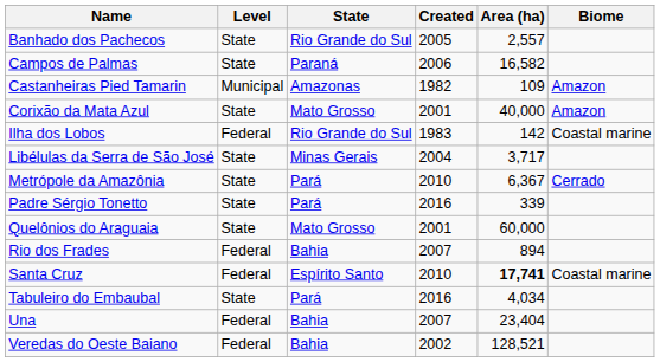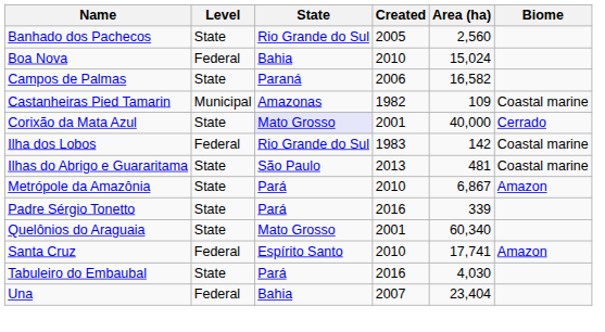 <table class="wikitable sortable">
 <tr>
 <th>Name</th>
 <th>Level</th>
 <th>State</th>
 <th>Created</th>
 <th>Area (ha)</th>
 <th>Biome</th>
 </tr>
 <tr>
 <td><a href='#'>Banhado dos Pachecos</a></td>
 <td>State</td>
 <td><a href='#'>Rio Grande do Sul</a></td>
 <td>2005</td>
-<td style="text-align:right;">2,557</td>
+<td style="text-align:right;">2,560</td>
+<td></td>
+</tr>
+<tr>
+<td><a href='#'>Boa Nova</a></td>
+<td>Federal</td>
+<td><a href='#'>Bahia</a></td>
+<td>2010</td>
+<td style="text-align:right;">15,024</td>
 <td></td>
 </tr>
 <tr>
 <td><a href='#'>Campos de Palmas</a></td>
 <td>State</td>
 <td><a href='#'>Paraná</a></td>
 <td>2006</td>
 <td style="text-align:right;">16,582</td>
 <td></td>
 </tr>
 <tr>
 <td><a href='#'>Castanheiras Pied Tamarin</a></td>
 <td>Municipal</td>
 <td><a href='#'>Amazonas</a></td>
 <td>1982</td>
 <td style="text-align:right;">109</td>
-<td><a href='#'>Amazon</a></td>
+<td>Coastal marine</td>
 </tr>
 <tr>
 <td><a href='#'>Corixão da Mata Azul</a></td>
 <td>State</td>
-<td><a href='#'>Mato Grosso</a></td>
+<td style="background: lavender;"><a href='#'>Mato Grosso</a></td>
 <td>2001</td>
 <td style="text-align:right;">40,000</td>
-<td><a href='#'>Amazon</a></td>
+<td><a href='#'>Cerrado</a></td>
 </tr>
 <tr>
 <td><a href='#'>Ilha dos Lobos</a></td>
 <td>Federal</td>
 <td><a href='#'>Rio Grande do Sul</a></td>
 <td>1983</td>
 <td style="text-align:right;">142</td>
 <td>Coastal marine</td>
 </tr>
 <tr>
-<td><a href='#'>Libélulas da Serra de São José</a></td>
+<td><a href='#'>Ilhas do Abrigo e Guararitama</a></td>
 <td>State</td>
-<td><a href='#'>Minas Gerais</a></td>
-<td>2004</td>
-<td style="text-align:right;">3,717</td>
-<td></td>
+<td><a href='#'>São Paulo</a></td>
+<td>2013</td>
+<td style="text-align:right;">481</td>
+<td>Coastal marine</td>
 </tr>
 <tr>
 <td><a href='#'>Metrópole da Amazônia</a></td>
 <td>State</td>
 <td><a href='#'>Pará</a></td>
 <td>2010</td>
-<td style="text-align:right;">6,367</td>
-<td><a href='#'>Cerrado</a></td>
+<td style="text-align:right;">6,867</td>
+<td><a href='#'>Amazon</a></td>
 </tr>
 <tr>
 <td><a href='#'>Padre Sérgio Tonetto</a></td>
 <td>State</td>
 <td><a href='#'>Pará</a></td>
 <td>2016</td>
 <td style="text-align:right;">339</td>
 <td></td>
 </tr>
 <tr>
 <td><a href='#'>Quelônios do Araguaia</a></td>
 <td>State</td>
 <td><a href='#'>Mato Grosso</a></td>
 <td>2001</td>
-<td style="text-align:right;">60,000</td>
-<td></td>
-</tr>
-<tr>
-<td><a href='#'>Rio dos Frades</a></td>
-<td>Federal</td>
-<td><a href='#'>Bahia</a></td>
-<td>2007</td>
-<td style="text-align:right;">894</td>
+<td style="text-align:right;">60,340</td>
 <td></td>
 </tr>
 <tr>
 <td><a href='#'>Santa Cruz</a></td>
 <td>Federal</td>
 <td><a href='#'>Espírito Santo</a></td>
 <td>2010</td>
-<td style="text-align:right;"><strong>17,741</strong></td>
-<td>Coastal marine</td>
+<td style="text-align:right;">17,741</td>
+<td><a href='#'>Amazon</a></td>
 </tr>
 <tr>
 <td><a href='#'>Tabuleiro do Embaubal</a></td>
 <td>State</td>
 <td><a href='#'>Pará</a></td>
 <td>2016</td>
-<td style="text-align:right;">4,034</td>
+<td style="text-align:right;">4,030</td>
 <td></td>
 </tr>
 <tr>
 <td><a href='#'>Una</a></td>
 <td>Federal</td>
 <td><a href='#'>Bahia</a></td>
 <td>2007</td>
 <td style="text-align:right;">23,404</td>
 <td></td>
 </tr>
-<tr>
-<td><a href='#'>Veredas do Oeste Baiano</a></td>
-<td>Federal</td>
-<td><a href='#'>Bahia</a></td>
-<td>2002</td>
-<td style="text-align:right;">128,521</td>
-<td></td>
-</tr>
 </table>
